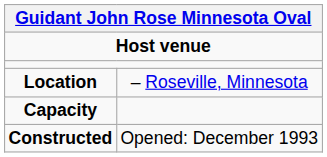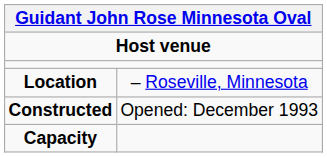 <table class=wikitable style="text-align:center">
 <tr>
 <th colspan=2><a href='#'>Guidant John Rose Minnesota Oval</a></th>
 </tr>
 <tr>
 <td colspan=2><strong>Host venue</strong></td>
 </tr>
 <tr>
 <td colspan=2></td>
 </tr>
 <tr>
 <td><strong>Location</strong></td>
 <td> – <a href='#'>Roseville, Minnesota</a></td>
 </tr>
 <tr>
+<td><strong>Constructed</strong></td>
+<td>Opened: December 1993</td>
+</tr>
+<tr>
 <td><strong>Capacity</strong></td>
 <td></td>
 </tr>
-<tr>
-<td><strong>Constructed</strong></td>
-<td>Opened: December 1993</td>
-</tr>
 </table>
